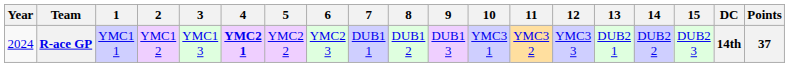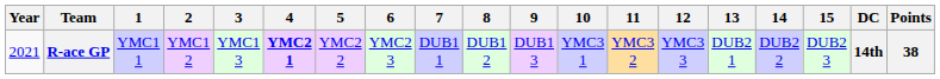 <table class="wikitable" style="text-align:center; font-size:85%">
 <tr>
 <th>Year</th>
 <th>Team</th>
 <th>1</th>
 <th>2</th>
 <th>3</th>
 <th>4</th>
 <th>5</th>
 <th>6</th>
 <th>7</th>
 <th>8</th>
 <th>9</th>
 <th>10</th>
 <th>11</th>
 <th>12</th>
 <th>13</th>
 <th>14</th>
 <th>15</th>
 <th>DC</th>
 <th>Points</th>
 </tr>
 <tr>
-<td><a href='#'>2024</a></td>
+<td><a href='#'>2021</a></td>
 <th nowrap><a href='#'>R-ace GP</a></th>
 <td style="background:#CFCFFF;"><a href='#'>YMC1<br>1</a><br></td>
 <td style="background:#EFCFFF;"><a href='#'>YMC1<br>2</a><br></td>
 <td style="background:#DFFFDF;"><a href='#'>YMC1<br>3</a><br></td>
 <td style="background:#EFCFFF;"><strong><a href='#'>YMC2<br>1</a><br></strong></td>
 <td style="background:#EFCFFF;"><a href='#'>YMC2<br>2</a><br></td>
 <td style="background:#DFFFDF;"><a href='#'>YMC2<br>3</a><br></td>
 <td style="background:#CFCFFF;"><a href='#'>DUB1<br>1</a><br></td>
 <td style="background:#DFFFDF;"><a href='#'>DUB1<br>2</a><br></td>
 <td style="background:#EFCFFF;"><a href='#'>DUB1<br>3</a><br></td>
 <td style="background:#CFCFFF;"><a href='#'>YMC3<br>1</a><br></td>
 <td style="background:#FFDF9F;"><a href='#'>YMC3<br>2</a><br></td>
 <td style="background:#CFCFFF;"><a href='#'>YMC3<br>3</a><br></td>
 <td style="background:#DFFFDF;"><a href='#'>DUB2<br>1</a><br></td>
 <td style="background:#CFCFFF;"><a href='#'>DUB2<br>2</a><br></td>
 <td style="background:#DFFFDF;"><a href='#'>DUB2<br>3</a><br></td>
 <th>14th</th>
-<th>37</th>
+<th>38</th>
 </tr>
 </table>
